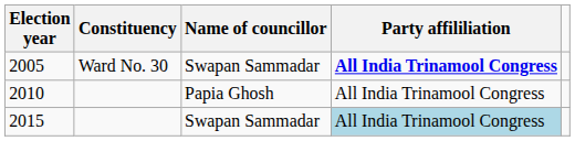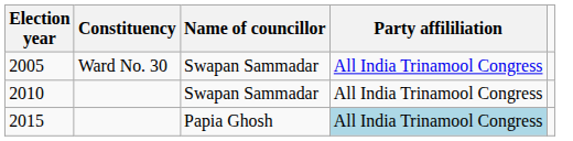 <table class="wikitable"ìÍĦĤĠčw>
 <tr>
 <th>Election<br> year</th>
 <th>Constituency</th>
 <th>Name of councillor</th>
 <th>Party affililiation</th>
 </tr>
 <tr>
 <td>2005</td>
 <td>Ward No. 30</td>
 <td>Swapan Sammadar</td>
-<td><strong><a href='#'>All India Trinamool Congress</a></strong></td>
+<td><a href='#'>All India Trinamool Congress</a></td>
 <td></td>
 </tr>
 <tr>
 <td>2010</td>
 <td></td>
-<td>Papia Ghosh</td>
+<td>Swapan Sammadar</td>
 <td>All India Trinamool Congress</td>
 <td></td>
 </tr>
 <tr>
 <td>2015</td>
 <td></td>
-<td>Swapan Sammadar</td>
+<td>Papia Ghosh</td>
 <td style="background: lightblue;">All India Trinamool Congress</td>
 <td></td>
 </tr>
 </table>
